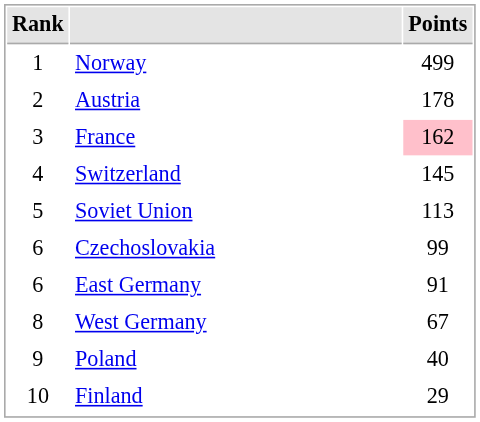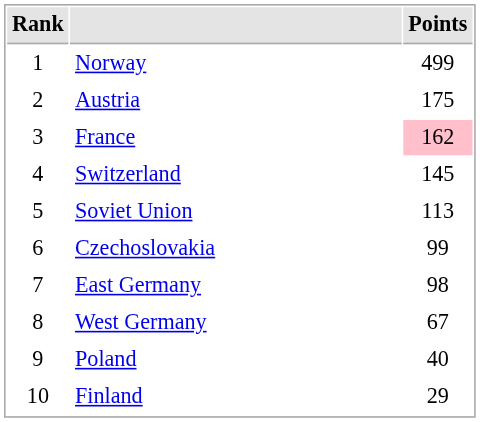 <table cellspacing="1" cellpadding="3" style="border:1px solid #AAAAAA;font-size:86%">
 <tr bgcolor="#E4E4E4">
 <th style="border-bottom:1px solid #AAAAAA" width=10>Rank</th>
 <th style="border-bottom:1px solid #AAAAAA" width=200></th>
 <th style="border-bottom:1px solid #AAAAAA" width=20>Points</th>
 </tr>
 <tr align="center">
 <td>1</td>
 <td align="left"> <a href='#'>Norway</a></td>
 <td>499</td>
 </tr>
 <tr align="center">
 <td>2</td>
 <td align="left"> <a href='#'>Austria</a></td>
-<td>178</td>
+<td>175</td>
 </tr>
 <tr align="center">
 <td>3</td>
 <td align="left"> <a href='#'>France</a></td>
 <td style="background: pink;">162</td>
 </tr>
 <tr align="center">
 <td>4</td>
 <td align="left"> <a href='#'>Switzerland</a></td>
 <td>145</td>
 </tr>
 <tr align="center">
 <td>5</td>
 <td align="left"> <a href='#'>Soviet Union</a></td>
 <td>113</td>
 </tr>
 <tr align="center">
 <td>6</td>
 <td align="left"> <a href='#'>Czechoslovakia</a></td>
 <td>99</td>
 </tr>
 <tr align="center">
-<td>6</td>
+<td>7</td>
 <td align="left"> <a href='#'>East Germany</a></td>
-<td>91</td>
+<td>98</td>
 </tr>
 <tr align="center">
 <td>8</td>
 <td align="left"> <a href='#'>West Germany</a></td>
 <td>67</td>
 </tr>
 <tr align="center">
 <td>9</td>
 <td align="left"> <a href='#'>Poland</a></td>
 <td>40</td>
 </tr>
 <tr align="center">
 <td>10</td>
 <td align="left"> <a href='#'>Finland</a></td>
 <td>29</td>
 </tr>
 </table>
